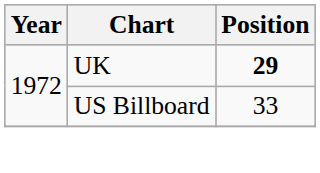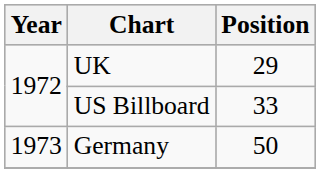 <table class="wikitable">
 <tr>
 <th>Year</th>
 <th>Chart</th>
 <th>Position</th>
 </tr>
 <tr>
 <td rowspan=2>1972</td>
 <td>UK</td>
-<td align="center"><strong>29</strong></td>
+<td align="center">29</td>
 </tr>
 <tr>
 <td>US Billboard</td>
 <td align="center">33</td>
 </tr>
 <tr>
+<td rowspan=1>1973</td>
+<td>Germany</td>
+<td align="center">50</td>
+</tr>
+<tr>
 </tr>
 </table>
